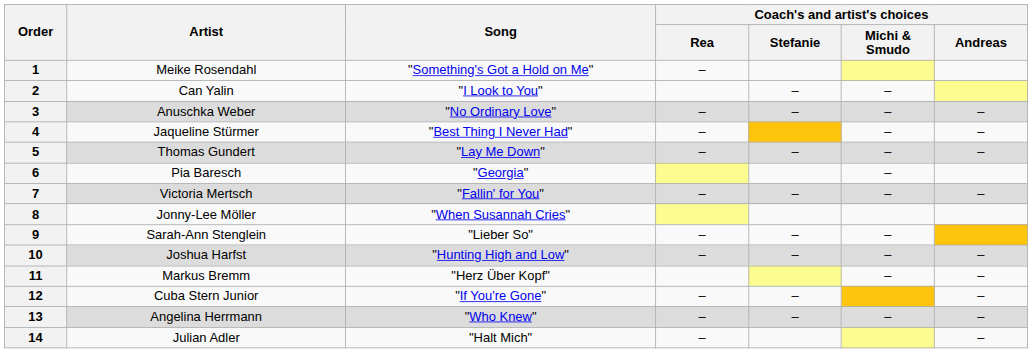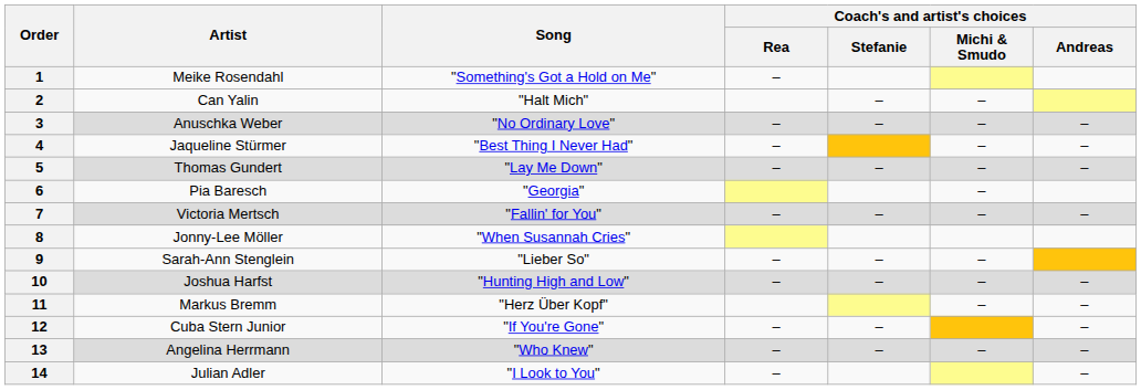 <table class="wikitable" style="text-align:center; width:100%;">
 <tr>
 <th scope="col" rowspan="2" style="width:04%;">Order</th>
 <th scope="col" rowspan="2" style="width:18%;">Artist</th>
 <th scope="col" rowspan="2" style="width:20%;">Song</th>
 <th scope="col" colspan="4" style="width:24%;">Coach's and artist's choices</th>
 </tr>
 <tr>
 <th style="width:06%;">Rea</th>
 <th style="width:06%;">Stefanie</th>
 <th style="width:06%;">Michi & Smudo</th>
 <th style="width:06%;">Andreas</th>
 </tr>
 <tr>
 <th>1</th>
 <td>Meike Rosendahl</td>
 <td>"<a href='#'>Something's Got a Hold on Me</a>"</td>
 <td>–</td>
 <td><strong></strong></td>
 <td style="background: #fdfc8f;"><strong></strong></td>
 <td><strong></strong></td>
 </tr>
 <tr>
 <th>2</th>
 <td>Can Yalin</td>
-<td>"<a href='#'>I Look to You</a>"</td>
+<td>"Halt Mich"</td>
 <td><strong></strong></td>
 <td>–</td>
 <td>–</td>
 <td style="background: #fdfc8f;"><strong></strong></td>
 </tr>
 <tr style="background: #dcdcdc;" |>
 <th>3</th>
 <td>Anuschka Weber</td>
 <td>"<a href='#'>No Ordinary Love</a>"</td>
 <td>–</td>
 <td>–</td>
 <td>–</td>
 <td>–</td>
 </tr>
 <tr>
 <th>4</th>
 <td>Jaqueline Stürmer</td>
 <td>"<a href='#'>Best Thing I Never Had</a>"</td>
 <td>–</td>
 <td style="background: #ffc40c;"><strong></strong></td>
 <td>–</td>
 <td>–</td>
 </tr>
 <tr style="background: #dcdcdc;" |>
 <th>5</th>
 <td>Thomas Gundert</td>
 <td>"<a href='#'>Lay Me Down</a>"</td>
 <td>–</td>
 <td>–</td>
 <td>–</td>
 <td>–</td>
 </tr>
 <tr>
 <th>6</th>
 <td>Pia Baresch</td>
 <td>"<a href='#'>Georgia</a>"</td>
 <td style="background: #fdfc8f;"><strong></strong></td>
 <td><strong></strong></td>
 <td>–</td>
 <td><strong></strong></td>
 </tr>
 <tr style="background: #dcdcdc;" |>
 <th>7</th>
 <td>Victoria Mertsch</td>
 <td>"<a href='#'>Fallin' for You</a>"</td>
 <td>–</td>
 <td>–</td>
 <td>–</td>
 <td>–</td>
 </tr>
 <tr>
 <th>8</th>
 <td>Jonny-Lee Möller</td>
 <td>"<a href='#'>When Susannah Cries</a>"</td>
 <td style="background: #fdfc8f;"><strong></strong></td>
 <td><strong></strong></td>
 <td><strong></strong></td>
 <td><strong></strong></td>
 </tr>
 <tr>
 <th>9</th>
 <td>Sarah-Ann Stenglein</td>
 <td>"Lieber So"</td>
 <td>–</td>
 <td>–</td>
 <td>–</td>
 <td style="background: #ffc40c;"><strong></strong></td>
 </tr>
 <tr style="background: #dcdcdc;" |>
 <th>10</th>
 <td>Joshua Harfst</td>
 <td>"<a href='#'>Hunting High and Low</a>"</td>
 <td>–</td>
 <td>–</td>
 <td>–</td>
 <td>–</td>
 </tr>
 <tr>
 <th>11</th>
 <td>Markus Bremm</td>
 <td>"Herz Über Kopf"</td>
 <td><strong></strong></td>
 <td style="background: #fdfc8f;"><strong></strong></td>
 <td>–</td>
 <td>–</td>
 </tr>
 <tr>
 <th>12</th>
 <td>Cuba Stern Junior</td>
 <td>"<a href='#'>If You're Gone</a>"</td>
 <td>–</td>
 <td>–</td>
 <td style="background: #ffc40c;"><strong></strong></td>
 <td>–</td>
 </tr>
 <tr style="background: #dcdcdc;" |>
 <th>13</th>
 <td>Angelina Herrmann</td>
 <td>"<a href='#'>Who Knew</a>"</td>
 <td>–</td>
 <td>–</td>
 <td>–</td>
 <td>–</td>
 </tr>
 <tr>
 <th>14</th>
 <td>Julian Adler</td>
-<td>"Halt Mich"</td>
+<td>"<a href='#'>I Look to You</a>"</td>
 <td>–</td>
 <td><strong></strong></td>
 <td style="background: #fdfc8f;"><strong></strong></td>
 <td>–</td>
 </tr>
 </table>
